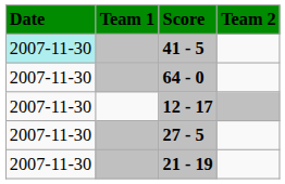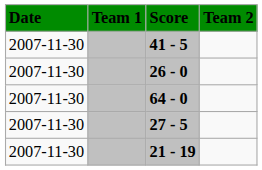 <table class="wikitable" style="margin:0.5em auto; font-size:95%">
 <tr bgcolor="#008B00">
 <td><strong>Date</strong></td>
 <td><strong>Team 1</strong></td>
 <td><strong>Score</strong></td>
 <td><strong>Team 2</strong></td>
 </tr>
 <tr>
-<td style="background: paleturquoise;">2007-11-30</td>
+<td>2007-11-30</td>
 <td bgcolor="silver"><strong></strong></td>
 <td bgcolor="silver"><strong>41 - 5</strong></td>
 <td></td>
 </tr>
 <tr>
 <td>2007-11-30</td>
 <td bgcolor="silver"><strong></strong></td>
-<td bgcolor="silver"><strong>64 - 0</strong></td>
+<td bgcolor="silver"><strong>26 - 0</strong></td>
 <td></td>
 </tr>
 <tr>
 <td>2007-11-30</td>
+<td bgcolor="silver"><strong></strong></td>
+<td bgcolor="silver"><strong>64 - 0</strong></td>
 <td></td>
-<td bgcolor="silver"><strong>12 - 17</strong></td>
-<td bgcolor="silver"><strong></strong></td>
 </tr>
 <tr>
 <td>2007-11-30</td>
 <td bgcolor="silver"><strong></strong></td>
 <td bgcolor="silver"><strong>27 - 5</strong></td>
 <td></td>
 </tr>
 <tr>
 <td>2007-11-30</td>
 <td bgcolor="silver"><strong></strong></td>
 <td bgcolor="silver"><strong>21 - 19</strong></td>
 <td></td>
 </tr>
 </table>
